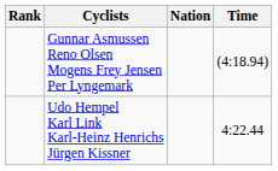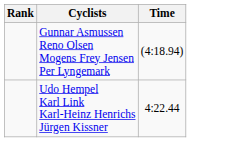 <table class="wikitable sortable" style=text-align:center>
 <tr>
 <th>Rank</th>
 <th>Cyclists</th>
-<th>Nation</th>
 <th>Time</th>
 </tr>
 <tr>
 <td></td>
 <td align=left><a href='#'>Gunnar Asmussen</a><br><a href='#'>Reno Olsen</a><br><a href='#'>Mogens Frey Jensen</a><br><a href='#'>Per Lyngemark</a></td>
-<td align=left></td>
 <td> (4:18.94)</td>
 </tr>
 <tr>
 <td></td>
 <td align=left><a href='#'>Udo Hempel</a><br><a href='#'>Karl Link</a><br><a href='#'>Karl-Heinz Henrichs</a><br><a href='#'>Jürgen Kissner</a></td>
-<td align=left></td>
 <td>4:22.44</td>
 </tr>
 </table>
